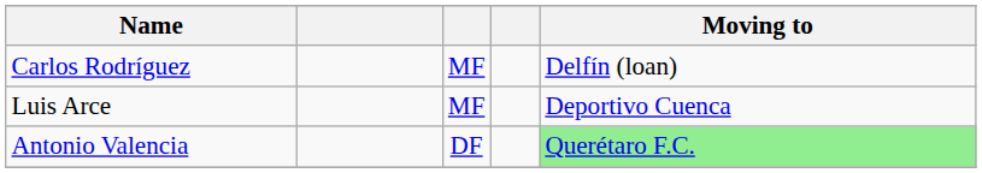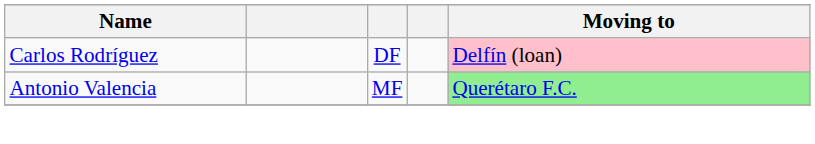 <table class="wikitable" style="text-align: center;">
 <tr>
 </tr>
 <tr>
 <th width=30% align="center">Name</th>
 <th width=15% align="center"></th>
 <th width=5% align="center"></th>
 <th width=5% align="center"></th>
 <th width=45% align="center">Moving to</th>
 </tr>
 <tr>
 <td align=left><a href='#'>Carlos Rodríguez</a></td>
 <td></td>
-<td><a href='#'>MF</a></td>
+<td><a href='#'>DF</a></td>
 <td></td>
-<td align=left><a href='#'>Delfín</a>  (loan)</td>
-</tr>
-<tr>
-<td align=left>Luis Arce</td>
-<td></td>
-<td><a href='#'>MF</a></td>
-<td></td>
-<td align=left><a href='#'>Deportivo Cuenca</a> </td>
+<td align=left style="background: pink;"><a href='#'>Delfín</a>  (loan)</td>
 </tr>
 <tr>
 <td align=left><a href='#'>Antonio Valencia</a></td>
 <td></td>
-<td><a href='#'>DF</a></td>
+<td><a href='#'>MF</a></td>
 <td></td>
 <td align=left style="background: lightgreen;"><a href='#'>Querétaro F.C.</a> </td>
 </tr>
 <tr>
 </tr>
 </table>
